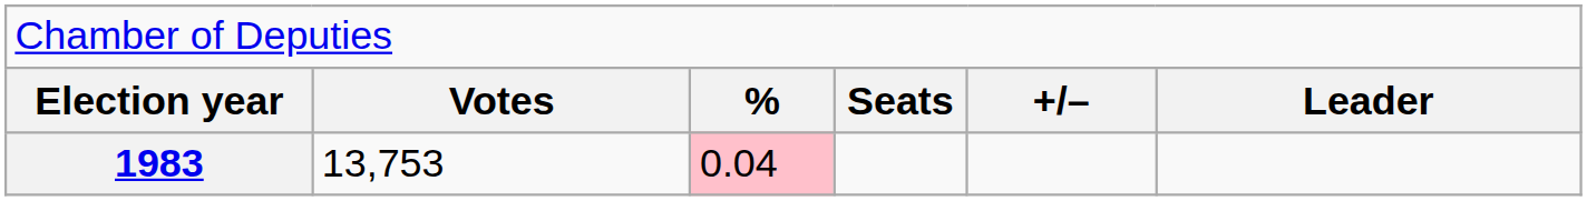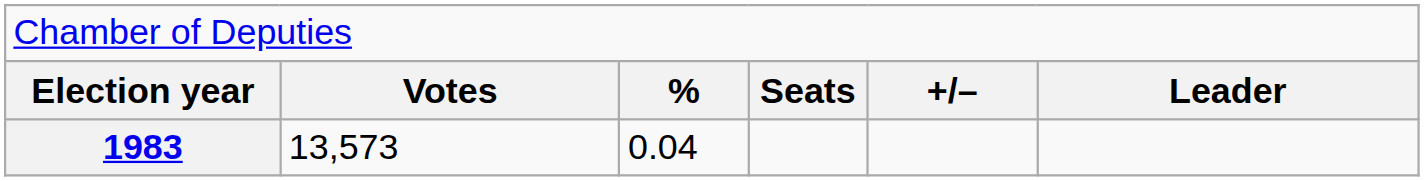 <table class="wikitable" style="width:50%; border:1px #AAAAFF solid">
 <tr>
 <td colspan="6"><a href='#'>Chamber of Deputies</a></td>
 </tr>
 <tr>
 <th width="13%">Election year</th>
 <th width="16%">Votes</th>
 <th width="6%">%</th>
 <th width="1%">Seats</th>
 <th width="8%">+/–</th>
 <th width="18%">Leader</th>
 </tr>
 <tr>
 <th><a href='#'>1983</a></th>
-<td>13,753</td>
-<td style="background: pink;">0.04</td>
+<td>13,573</td>
+<td>0.04</td>
 <td></td>
 <td></td>
 <td></td>
 </tr>
 </table>
